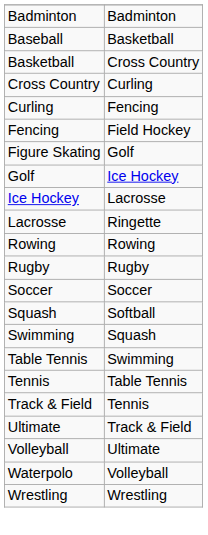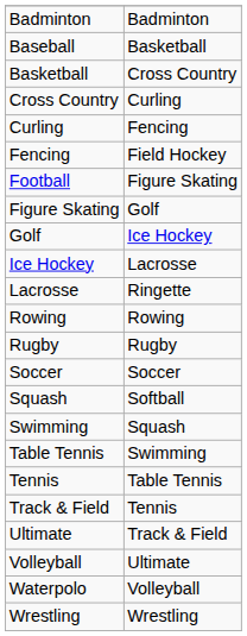 <table class="wikitable" style="float: left; margin-right: 1em">
 <tr>
 </tr>
 <tr>
 <td>Badminton</td>
 <td>Badminton</td>
 </tr>
 <tr>
 <td>Baseball</td>
 <td>Basketball</td>
 </tr>
 <tr>
 <td>Basketball</td>
 <td>Cross Country</td>
 </tr>
 <tr>
 <td>Cross Country</td>
 <td>Curling</td>
 </tr>
 <tr>
 <td>Curling</td>
 <td>Fencing</td>
 </tr>
 <tr>
 <td>Fencing</td>
 <td>Field Hockey</td>
+</tr>
+<tr>
+<td><a href='#'>Football</a></td>
+<td>Figure Skating</td>
 </tr>
 <tr>
 <td>Figure Skating</td>
 <td>Golf</td>
 </tr>
 <tr>
 <td>Golf</td>
 <td><a href='#'>Ice Hockey</a></td>
 </tr>
 <tr>
 <td><a href='#'>Ice Hockey</a></td>
 <td>Lacrosse</td>
 </tr>
 <tr>
 <td>Lacrosse</td>
 <td>Ringette</td>
 </tr>
 <tr>
 <td>Rowing</td>
 <td>Rowing</td>
 </tr>
 <tr>
 <td>Rugby</td>
 <td>Rugby</td>
 </tr>
 <tr>
 <td>Soccer</td>
 <td>Soccer</td>
 </tr>
 <tr>
 <td>Squash</td>
 <td>Softball</td>
 </tr>
 <tr>
 <td>Swimming</td>
 <td>Squash</td>
 </tr>
 <tr>
 <td>Table Tennis</td>
 <td>Swimming</td>
 </tr>
 <tr>
 <td>Tennis</td>
 <td>Table Tennis</td>
 </tr>
 <tr>
 <td>Track & Field</td>
 <td>Tennis</td>
 </tr>
 <tr>
 <td>Ultimate</td>
 <td>Track & Field</td>
 </tr>
 <tr>
 <td>Volleyball</td>
 <td>Ultimate</td>
 </tr>
 <tr>
 <td>Waterpolo</td>
 <td>Volleyball</td>
 </tr>
 <tr>
 <td>Wrestling</td>
 <td>Wrestling</td>
 </tr>
 </table>
